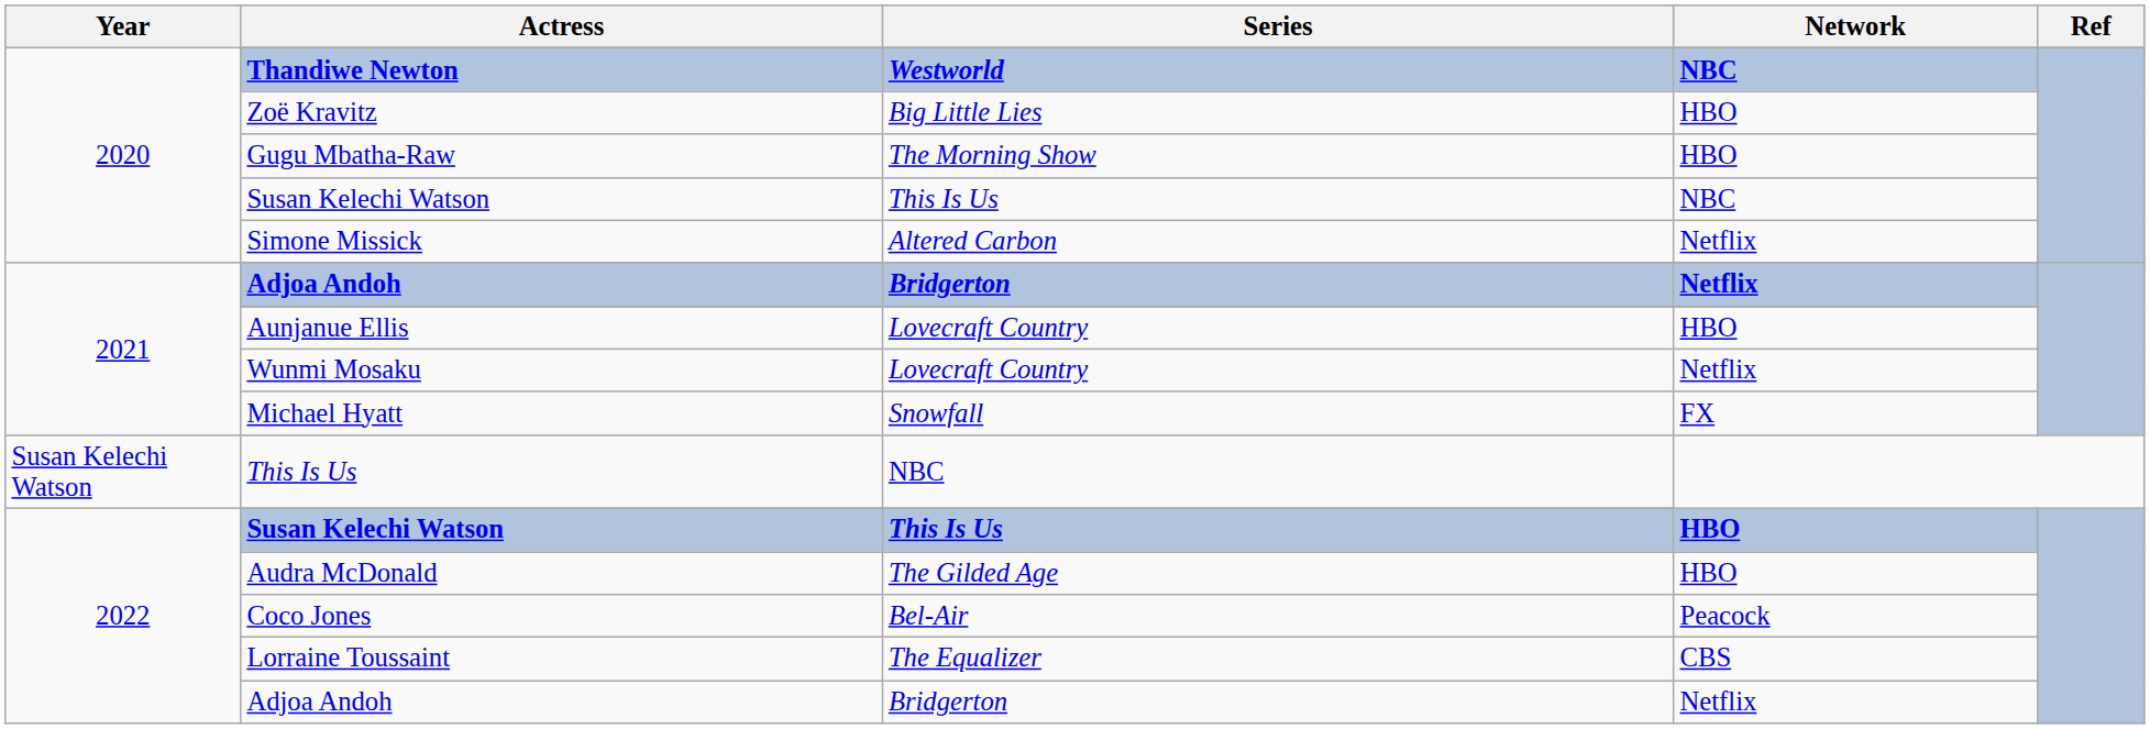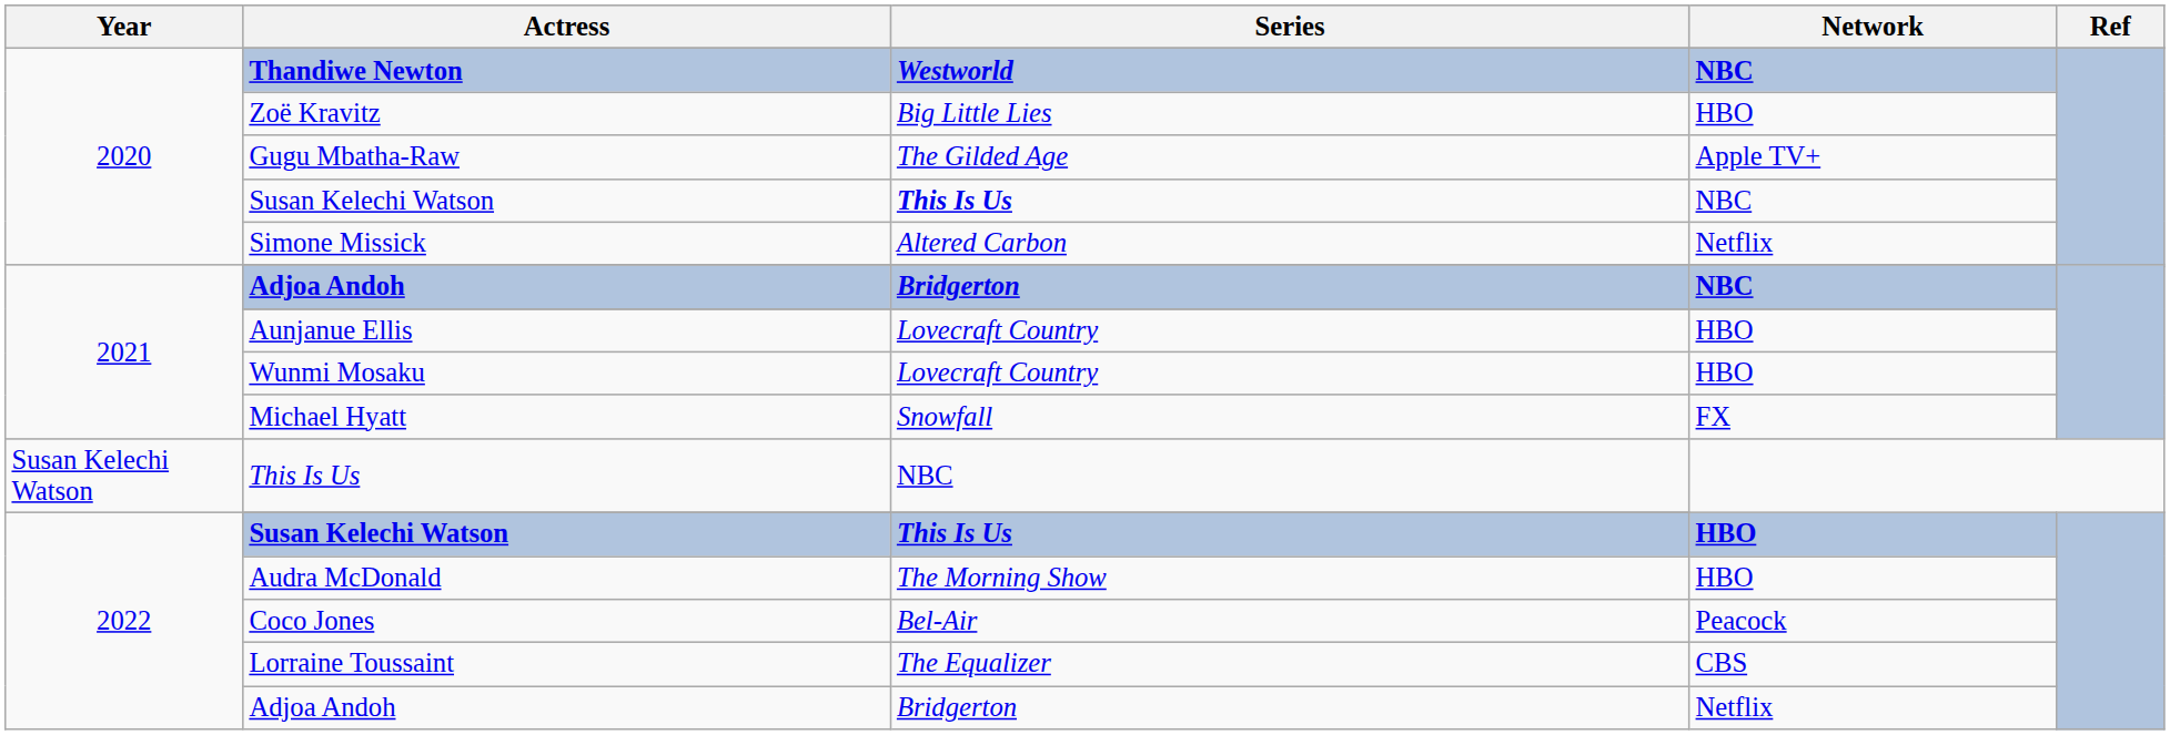 <table class="wikitable" style="width:100%;">
 <tr style="background:#bebebe;">
 <th style="width:11%;">Year</th>
 <th style="width:30%;">Actress</th>
 <th style="width:37%;">Series</th>
 <th style="width:17%;">Network</th>
 <th style="width:5%;">Ref</th>
 </tr>
 <tr>
 <td rowspan="6" align="center"><a href='#'>2020</a></td>
 </tr>
 <tr style="background:#B0C4DE">
 <td><strong><a href='#'>Thandiwe Newton</a></strong></td>
 <td><strong><em><a href='#'>Westworld</a></em></strong></td>
 <td><strong><a href='#'>NBC</a></strong></td>
 <td rowspan="6" align="center"></td>
 </tr>
 <tr>
 <td><a href='#'>Zoë Kravitz</a></td>
 <td><em><a href='#'>Big Little Lies</a></em></td>
 <td><a href='#'>HBO</a></td>
 </tr>
 <tr>
 <td><a href='#'>Gugu Mbatha-Raw</a></td>
-<td><em><a href='#'>The Morning Show</a></em></td>
-<td><a href='#'>HBO</a></td>
+<td><em><a href='#'>The Gilded Age</a></em></td>
+<td><a href='#'>Apple TV+</a></td>
 </tr>
 <tr>
 <td><a href='#'>Susan Kelechi Watson</a></td>
-<td><em><a href='#'>This Is Us</a></em></td>
+<td><strong><em><a href='#'>This Is Us</a></em></strong></td>
 <td><a href='#'>NBC</a></td>
 </tr>
 <tr>
 <td><a href='#'>Simone Missick</a></td>
 <td><em><a href='#'>Altered Carbon</a></em></td>
 <td><a href='#'>Netflix</a></td>
 </tr>
 <tr>
 <td rowspan="6" align="center"><a href='#'>2021</a></td>
 </tr>
 <tr style="background:#B0C4DE">
 <td><strong><a href='#'>Adjoa Andoh</a></strong></td>
 <td><strong><em><a href='#'>Bridgerton</a></em></strong></td>
-<td><strong><a href='#'>Netflix</a></strong></td>
+<td><strong><a href='#'>NBC</a></strong></td>
 <td rowspan="5" align="center"></td>
 </tr>
 <tr>
 </tr>
 <tr>
 <td><a href='#'>Aunjanue Ellis</a></td>
 <td><em><a href='#'>Lovecraft Country</a></em></td>
 <td><a href='#'>HBO</a></td>
 </tr>
 <tr>
 <td><a href='#'>Wunmi Mosaku</a></td>
 <td><em><a href='#'>Lovecraft Country</a></em></td>
-<td><a href='#'>Netflix</a></td>
+<td><a href='#'>HBO</a></td>
 </tr>
 <tr>
 <td><a href='#'>Michael Hyatt</a></td>
 <td><em><a href='#'>Snowfall</a></em></td>
 <td><a href='#'>FX</a></td>
 </tr>
 <tr>
 <td><a href='#'>Susan Kelechi Watson</a></td>
 <td><em><a href='#'>This Is Us</a></em></td>
 <td><a href='#'>NBC</a></td>
 </tr>
 <tr>
 <td rowspan="7" align="center"><a href='#'>2022</a></td>
 </tr>
 <tr style="background:#B0C4DE">
 <td><strong><a href='#'>Susan Kelechi Watson</a></strong></td>
 <td><strong><em><a href='#'>This Is Us</a></em></strong></td>
 <td><strong><a href='#'>HBO</a></strong></td>
 <td rowspan="6" align="center"></td>
 </tr>
 <tr>
 <td><a href='#'>Audra McDonald</a></td>
-<td><em><a href='#'>The Gilded Age</a></em></td>
+<td><em><a href='#'>The Morning Show</a></em></td>
 <td><a href='#'>HBO</a></td>
 </tr>
 <tr>
 <td><a href='#'>Coco Jones</a></td>
 <td><em><a href='#'>Bel-Air</a></em></td>
 <td><a href='#'>Peacock</a></td>
 </tr>
 <tr>
 <td><a href='#'>Lorraine Toussaint</a></td>
 <td><em><a href='#'>The Equalizer</a></em></td>
 <td><a href='#'>CBS</a></td>
 </tr>
 <tr>
 <td><a href='#'>Adjoa Andoh</a></td>
 <td><em><a href='#'>Bridgerton</a></em></td>
 <td><a href='#'>Netflix</a></td>
 </tr>
 </table>
